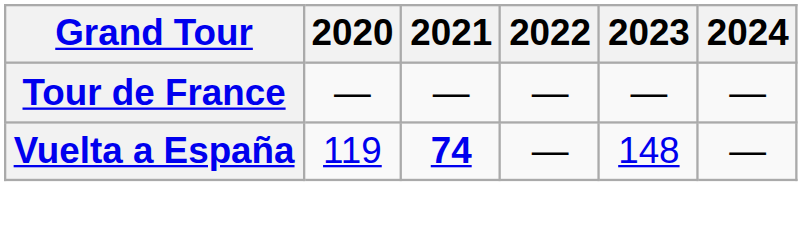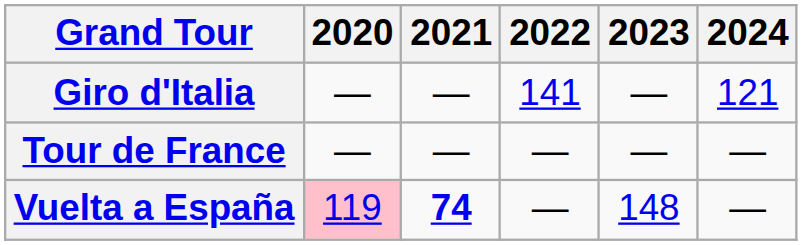 <table class="wikitable plainrowheaders">
 <tr>
 <th scope="col"><a href='#'>Grand Tour</a></th>
 <th scope="col">2020</th>
 <th scope="col">2021</th>
 <th scope="col">2022</th>
 <th scope="col">2023</th>
 <th scope="col">2024</th>
+</tr>
+<tr style="text-align:center;">
+<th scope="row"> <a href='#'>Giro d'Italia</a></th>
+<td>—</td>
+<td>—</td>
+<td><a href='#'>141</a></td>
+<td>—</td>
+<td><a href='#'>121</a></td>
 </tr>
 <tr style="text-align:center;">
 <th scope="row"> <a href='#'>Tour de France</a></th>
 <td>—</td>
 <td>—</td>
 <td>—</td>
 <td>—</td>
 <td>—</td>
 </tr>
 <tr style="text-align:center;">
 <th scope="row"> <a href='#'>Vuelta a España</a></th>
-<td><a href='#'>119</a></td>
+<td style="background: pink;"><a href='#'>119</a></td>
 <td><strong><a href='#'>74</a></strong></td>
 <td>—</td>
 <td><a href='#'>148</a></td>
 <td>—</td>
 </tr>
 </table>
